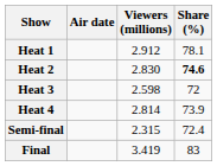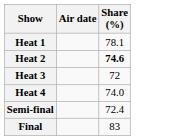 <table class="wikitable plainrowheaders" style="text-align:center">
 <tr>
 <th class="unsortable">Show</th>
 <th>Air date</th>
-<th>Viewers<br>(millions)</th>
 <th>Share<br>(%)</th>
 </tr>
 <tr>
 <th scope="row">Heat 1</th>
 <td></td>
-<td>2.912</td>
 <td>78.1</td>
 </tr>
 <tr>
 <th scope="row">Heat 2</th>
 <td></td>
-<td>2.830</td>
 <td><strong>74.6</strong></td>
 </tr>
 <tr>
 <th scope="row">Heat 3</th>
 <td></td>
-<td>2.598</td>
 <td>72</td>
 </tr>
 <tr>
 <th scope="row">Heat 4</th>
 <td></td>
-<td>2.814</td>
-<td>73.9</td>
+<td>74.0</td>
 </tr>
 <tr>
 <th scope="row">Semi-final</th>
 <td></td>
-<td>2.315</td>
 <td>72.4</td>
 </tr>
 <tr>
 <th scope="row">Final</th>
 <td></td>
-<td>3.419</td>
 <td>83</td>
 </tr>
 </table>
